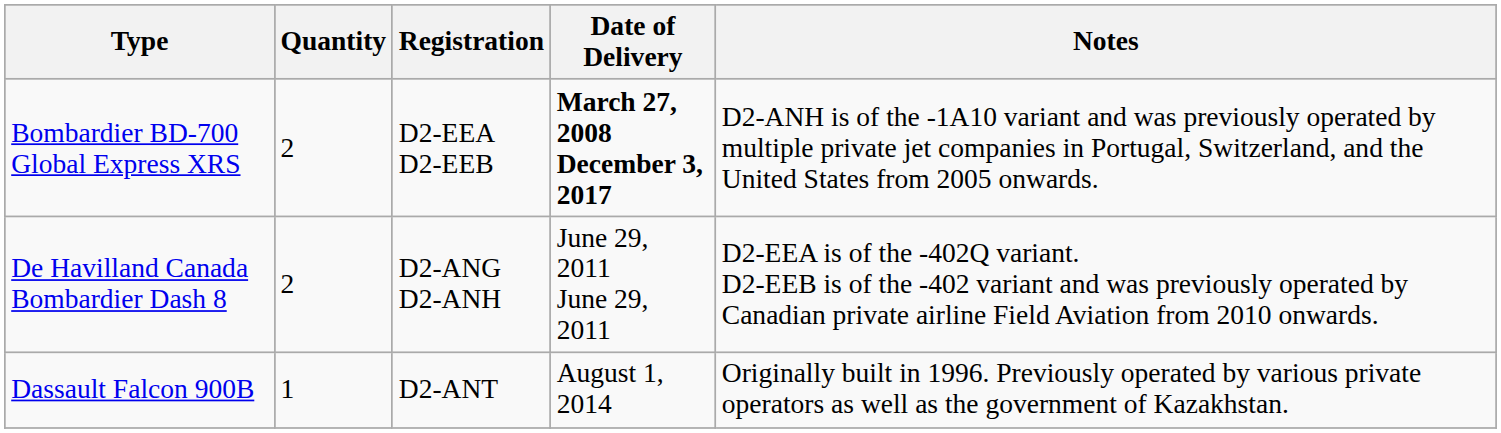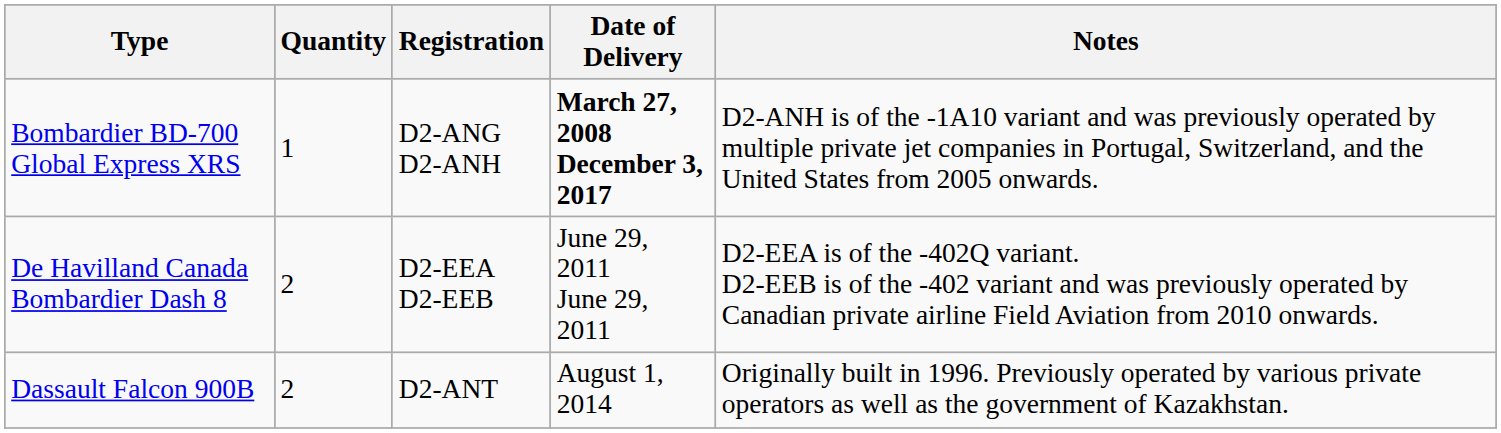 <table class="wikitable">
 <tr>
 <th>Type</th>
 <th>Quantity</th>
 <th>Registration</th>
 <th>Date of Delivery</th>
 <th>Notes</th>
 </tr>
 <tr>
 <td><a href='#'>Bombardier BD-700 Global Express XRS</a></td>
-<td>2</td>
-<td>D2-EEA<br>D2-EEB</td>
+<td>1</td>
+<td>D2-ANG<br>D2-ANH</td>
 <td><strong>March 27, 2008<br>December 3, 2017</strong></td>
 <td>D2-ANH is of the -1A10 variant and was previously operated by multiple private jet companies in Portugal, Switzerland, and the United States from 2005 onwards.</td>
 </tr>
 <tr>
 <td><a href='#'>De Havilland Canada Bombardier Dash 8</a></td>
 <td>2</td>
-<td>D2-ANG<br>D2-ANH</td>
+<td>D2-EEA<br>D2-EEB</td>
 <td>June 29, 2011<br>June 29, 2011</td>
 <td>D2-EEA is of the -402Q variant.<br>D2-EEB is of the -402 variant and was previously operated by Canadian private airline Field Aviation from 2010 onwards.</td>
 </tr>
 <tr>
 <td><a href='#'>Dassault Falcon 900B</a></td>
-<td>1</td>
+<td>2</td>
 <td>D2-ANT</td>
 <td>August 1, 2014</td>
 <td>Originally built in 1996. Previously operated by various private operators as well as the government of Kazakhstan.</td>
 </tr>
 </table>
